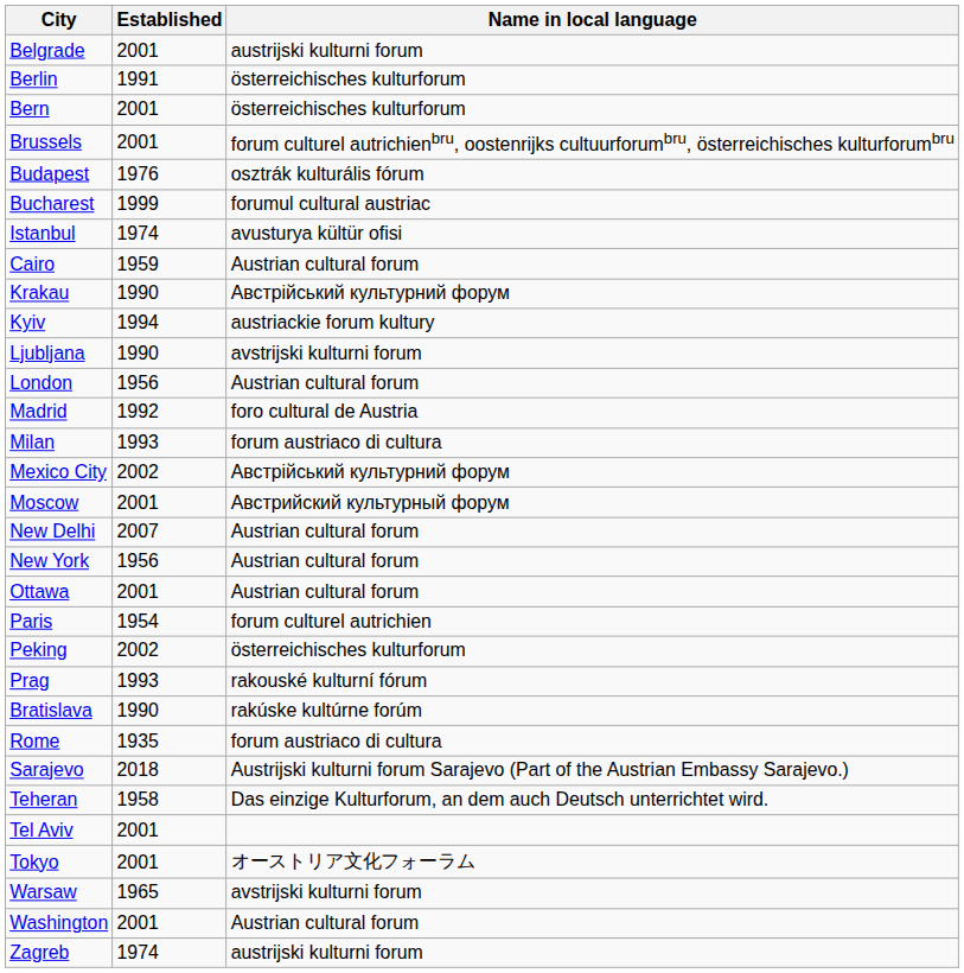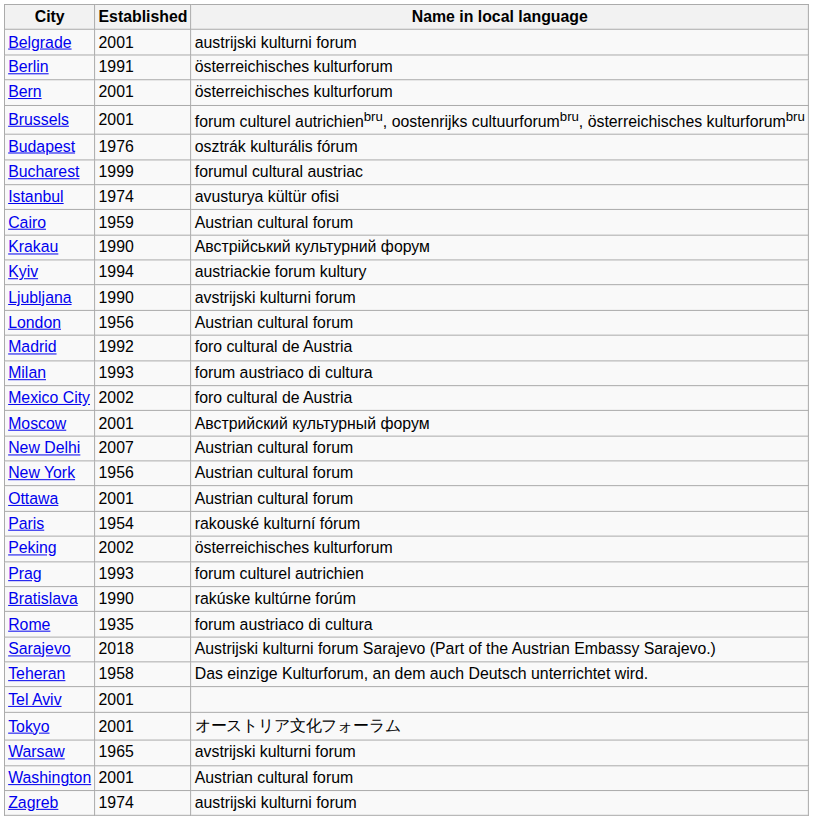 <table class="wikitable">
 <tr ---->
 <th>City</th>
 <th>Established</th>
 <th>Name in local language</th>
 </tr>
 <tr ---->
 <td><a href='#'>Belgrade</a></td>
 <td>2001</td>
 <td>austrijski kulturni forum</td>
 </tr>
 <tr ---->
 <td><a href='#'>Berlin</a></td>
 <td>1991</td>
 <td>österreichisches kulturforum</td>
 </tr>
 <tr ---->
 <td><a href='#'>Bern</a></td>
 <td>2001</td>
 <td>österreichisches kulturforum</td>
 </tr>
 <tr ---->
 <td><a href='#'>Brussels</a></td>
 <td>2001</td>
 <td>forum culturel autrichien<sup>bru</sup>, oostenrijks cultuurforum<sup>bru</sup>, österreichisches kulturforum<sup>bru</sup> </td>
 </tr>
 <tr ---->
 <td><a href='#'>Budapest</a></td>
 <td>1976</td>
 <td>osztrák kulturális fórum</td>
 </tr>
 <tr ---->
 <td><a href='#'>Bucharest</a></td>
 <td>1999</td>
 <td>forumul cultural austriac</td>
 </tr>
 <tr ---->
 <td><a href='#'>Istanbul</a></td>
 <td>1974</td>
 <td>avusturya kültür ofisi</td>
 </tr>
 <tr ---->
 <td><a href='#'>Cairo</a></td>
 <td>1959</td>
 <td>Austrian cultural forum</td>
 </tr>
 <tr ---->
 <td><a href='#'>Krakau</a></td>
 <td>1990</td>
 <td>Австрійський культурний форум</td>
 </tr>
 <tr ---->
 <td><a href='#'>Kyiv</a></td>
 <td>1994</td>
 <td>austriackie forum kultury</td>
 </tr>
 <tr ---->
 <td><a href='#'>Ljubljana</a></td>
 <td>1990</td>
 <td>avstrijski kulturni forum</td>
 </tr>
 <tr ---->
 <td><a href='#'>London</a></td>
 <td>1956</td>
 <td>Austrian cultural forum</td>
 </tr>
 <tr ---->
 <td><a href='#'>Madrid</a></td>
 <td>1992</td>
 <td>foro cultural de Austria</td>
 </tr>
 <tr ---->
 <td><a href='#'>Milan</a></td>
 <td>1993</td>
 <td>forum austriaco di cultura</td>
 </tr>
 <tr ---->
 <td><a href='#'>Mexico City</a></td>
 <td>2002</td>
-<td>Австрійський культурний форум</td>
+<td>foro cultural de Austria</td>
 </tr>
 <tr ---->
 <td><a href='#'>Moscow</a></td>
 <td>2001</td>
 <td>Австрийский культурный форум</td>
 </tr>
 <tr ---->
 <td><a href='#'>New Delhi</a></td>
 <td>2007</td>
 <td>Austrian cultural forum</td>
 </tr>
 <tr ---->
 <td><a href='#'>New York</a></td>
 <td>1956</td>
 <td>Austrian cultural forum</td>
 </tr>
 <tr ---->
 <td><a href='#'>Ottawa</a></td>
 <td>2001</td>
 <td>Austrian cultural forum</td>
 </tr>
 <tr ---->
 <td><a href='#'>Paris</a></td>
 <td>1954</td>
-<td>forum culturel autrichien</td>
+<td>rakouské kulturní fórum</td>
 </tr>
 <tr ---->
 <td><a href='#'>Peking</a></td>
 <td>2002</td>
 <td österreichische botschaft peking>österreichisches kulturforum</td>
 </tr>
 <tr ---->
 <td><a href='#'>Prag</a></td>
 <td>1993</td>
-<td>rakouské kulturní fórum</td>
+<td>forum culturel autrichien</td>
 </tr>
 <tr ---->
 <td><a href='#'>Bratislava</a></td>
 <td>1990</td>
 <td>rakúske kultúrne forúm</td>
 </tr>
 <tr ---->
 <td><a href='#'>Rome</a></td>
 <td>1935</td>
 <td>forum austriaco di cultura</td>
 </tr>
 <tr ---->
 <td><a href='#'>Sarajevo</a></td>
 <td>2018</td>
 <td>Austrijski kulturni forum Sarajevo (Part of the Austrian Embassy Sarajevo.)</td>
 </tr>
 <tr ---->
 <td><a href='#'>Teheran</a></td>
 <td>1958</td>
 <td>Das einzige Kulturforum, an dem auch Deutsch unterrichtet wird.</td>
 </tr>
 <tr ---->
 <td><a href='#'>Tel Aviv</a></td>
 <td>2001</td>
 <td></td>
 </tr>
 <tr ---->
 <td><a href='#'>Tokyo</a></td>
 <td>2001</td>
 <td>オーストリア文化フォーラム</td>
 </tr>
 <tr ---->
 <td><a href='#'>Warsaw</a></td>
 <td>1965</td>
 <td>avstrijski kulturni forum</td>
 </tr>
 <tr ---->
 <td><a href='#'>Washington</a></td>
 <td>2001</td>
 <td>Austrian cultural forum</td>
 </tr>
 <tr ---->
 <td><a href='#'>Zagreb</a></td>
 <td>1974</td>
 <td>austrijski kulturni forum</td>
 </tr>
 </table>
